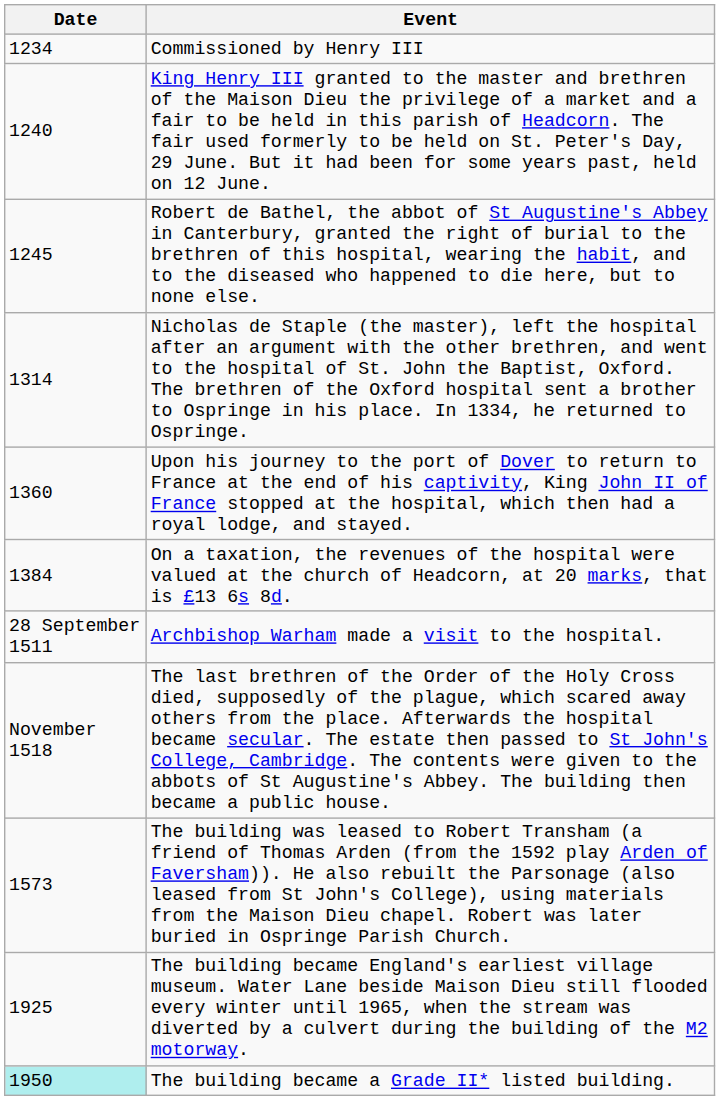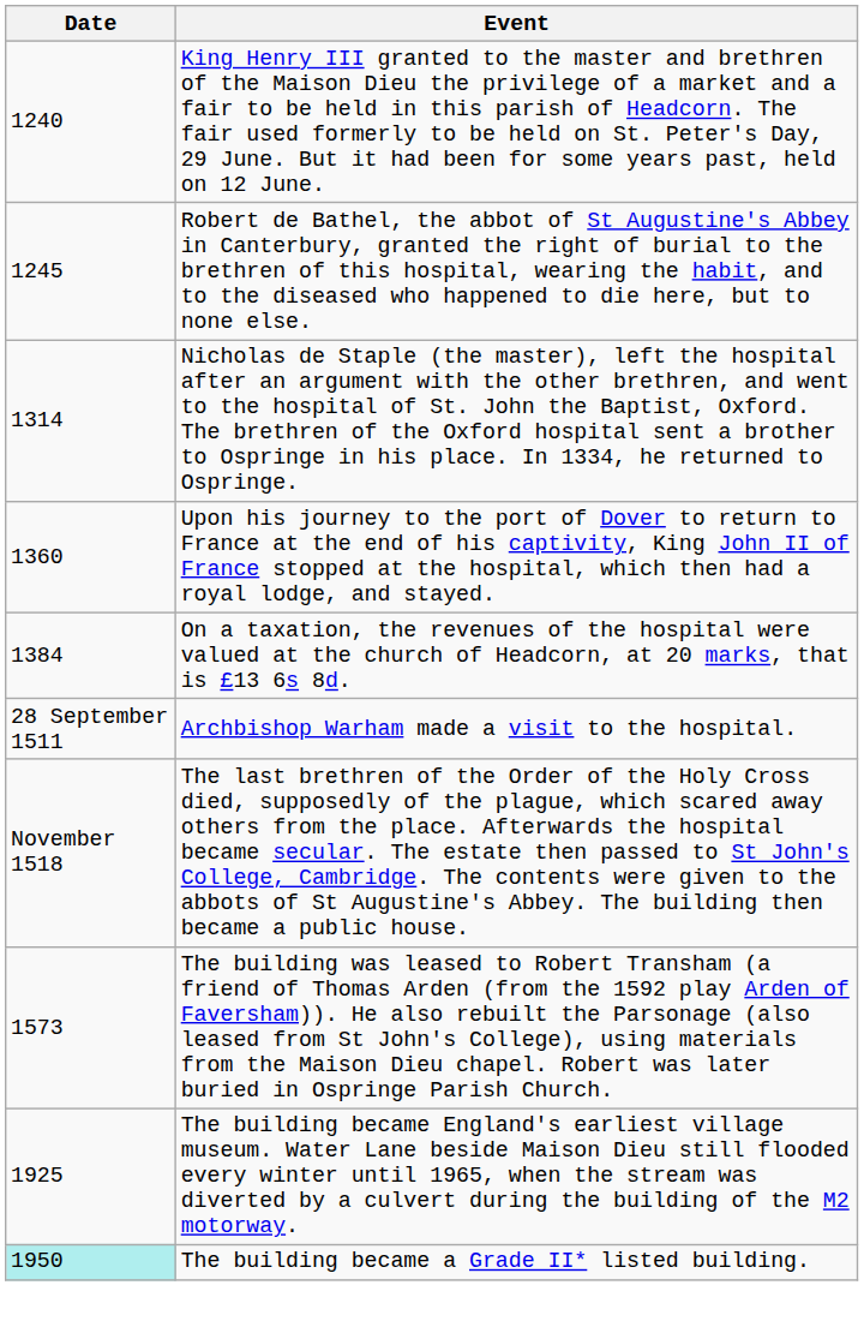 <table class="wikitable">
 <tr>
 <th width="95pt">Date</th>
 <th width="400pt">Event</th>
-</tr>
-<tr>
-<td>1234</td>
-<td>Commissioned by Henry III</td>
 </tr>
 <tr>
 <td>1240</td>
 <td><a href='#'>King Henry III</a> granted to the master and brethren of the Maison Dieu the privilege of a market and a fair to be held in this parish of <a href='#'>Headcorn</a>. The fair used formerly to be held on St. Peter's Day, 29 June. But it had been for some years past, held on 12 June.</td>
 </tr>
 <tr>
 <td>1245</td>
 <td>Robert de Bathel, the abbot of <a href='#'>St Augustine's Abbey</a> in Canterbury, granted the right of burial to the brethren of this hospital, wearing the <a href='#'>habit</a>, and to the diseased who happened to die here, but to none else.</td>
 </tr>
 <tr>
 <td>1314</td>
 <td>Nicholas de Staple (the master), left the hospital after an argument with the other brethren, and went to the hospital of St. John the Baptist, Oxford. The brethren of the Oxford hospital sent a brother to Ospringe in his place. In 1334, he returned to Ospringe.</td>
 </tr>
 <tr>
 <td>1360</td>
 <td>Upon his journey to the port of <a href='#'>Dover</a> to return to France at the end of his <a href='#'>captivity</a>, King <a href='#'>John II of France</a> stopped at the hospital, which then had a royal lodge, and stayed.</td>
 </tr>
 <tr>
 <td>1384</td>
 <td>On a taxation, the revenues of the hospital were valued at the church of Headcorn, at 20 <a href='#'>marks</a>, that is <a href='#'>£</a>13 6<a href='#'>s</a> 8<a href='#'>d</a>.</td>
 </tr>
 <tr>
 <td>28 September 1511</td>
 <td><a href='#'>Archbishop Warham</a> made a <a href='#'>visit</a> to the hospital.</td>
 </tr>
 <tr>
 <td>November 1518</td>
 <td>The last brethren of the Order of the Holy Cross died, supposedly of the plague, which scared away others from the place. Afterwards the hospital became <a href='#'>secular</a>. The estate then passed to <a href='#'>St John's College, Cambridge</a>. The contents were given to the abbots of St Augustine's Abbey. The building then became a public house.</td>
 </tr>
 <tr>
 <td>1573</td>
 <td>The building was leased to Robert Transham (a friend of Thomas Arden (from the 1592 play <a href='#'>Arden of Faversham</a>)). He also rebuilt the Parsonage (also leased from St John's College), using materials from the Maison Dieu chapel. Robert was later buried in Ospringe Parish Church.</td>
 </tr>
 <tr>
 <td>1925</td>
 <td>The building became England's earliest village museum. Water Lane beside Maison Dieu still flooded every winter until 1965, when the stream was diverted by a culvert during the building of the <a href='#'>M2 motorway</a>.</td>
 </tr>
 <tr>
 <td style="background: paleturquoise;">1950</td>
 <td>The building became a <a href='#'>Grade II*</a> listed building.</td>
 </tr>
 </table>
